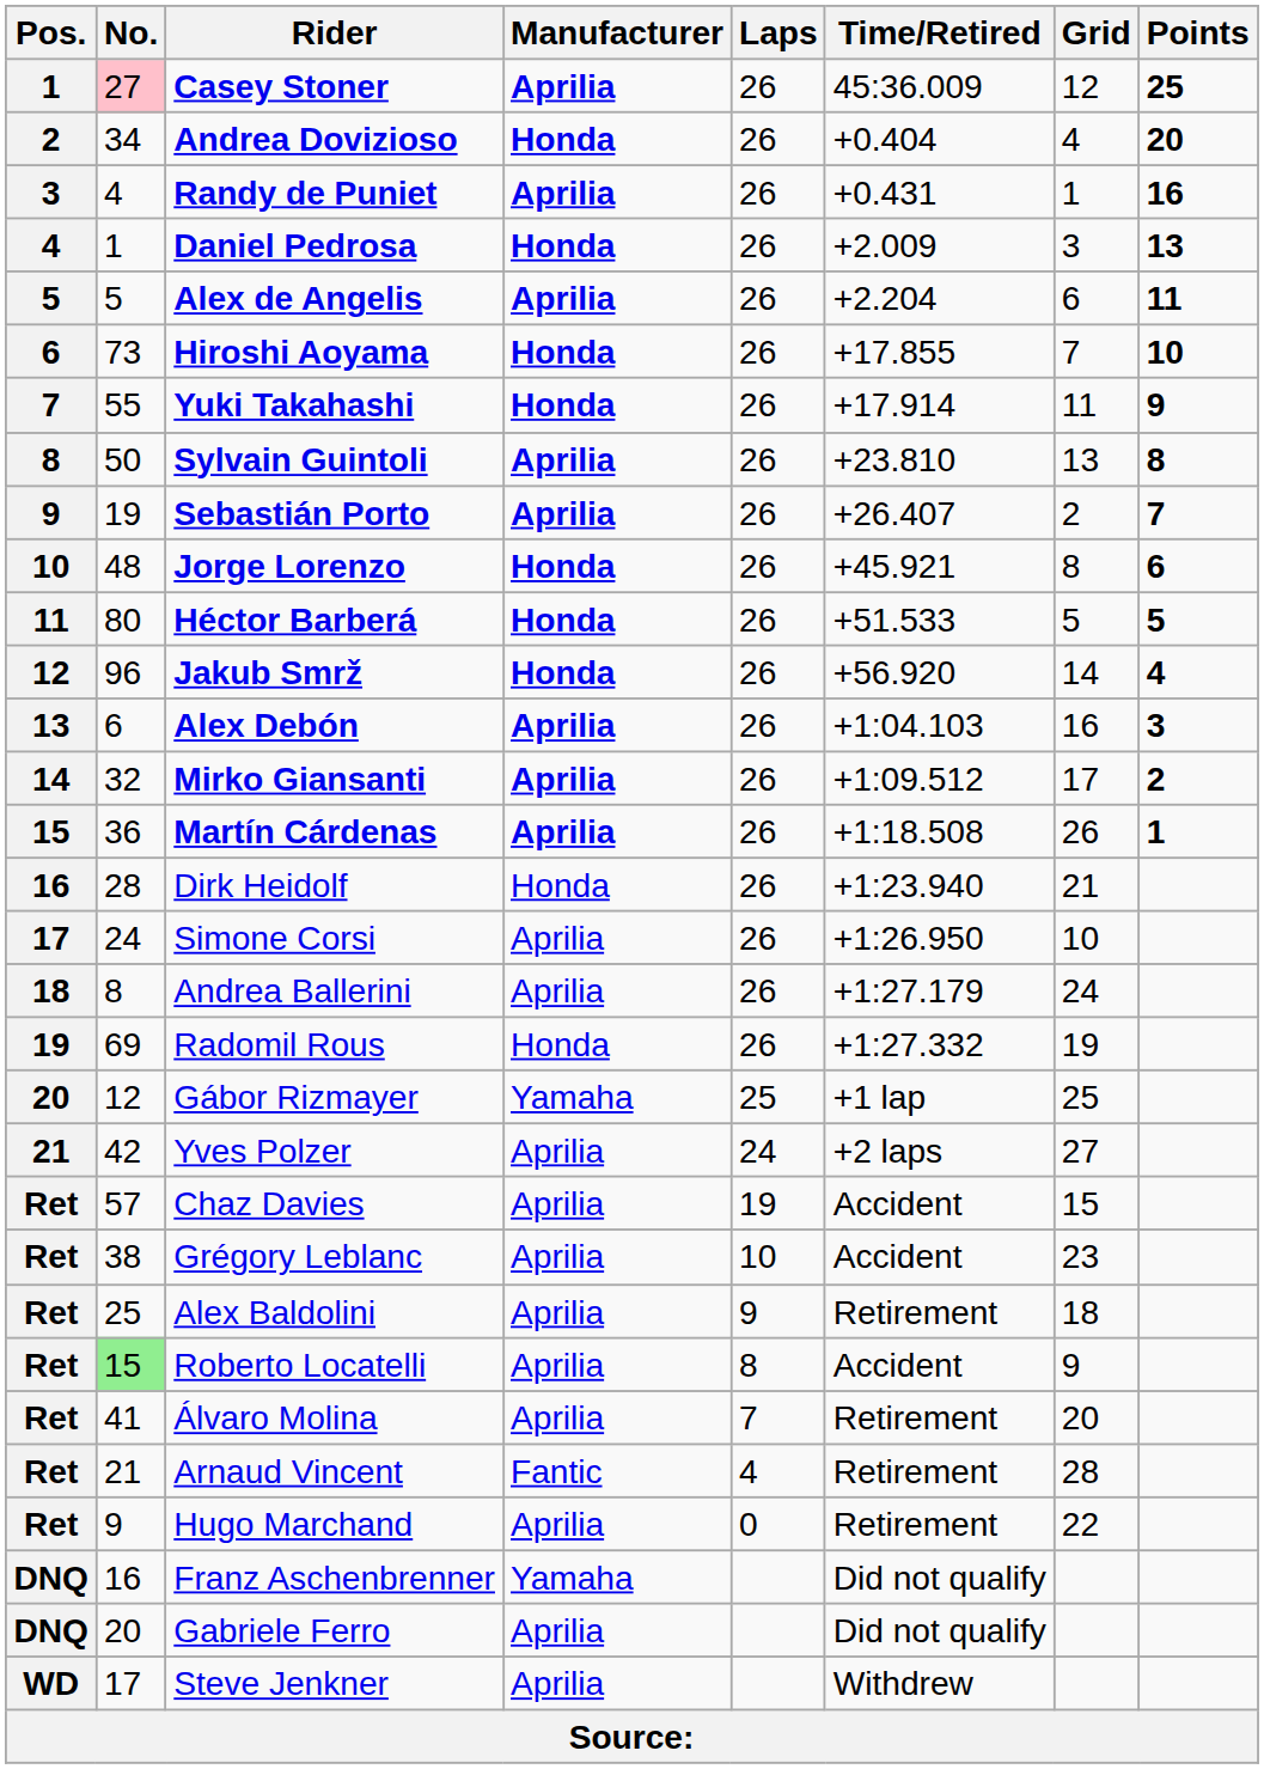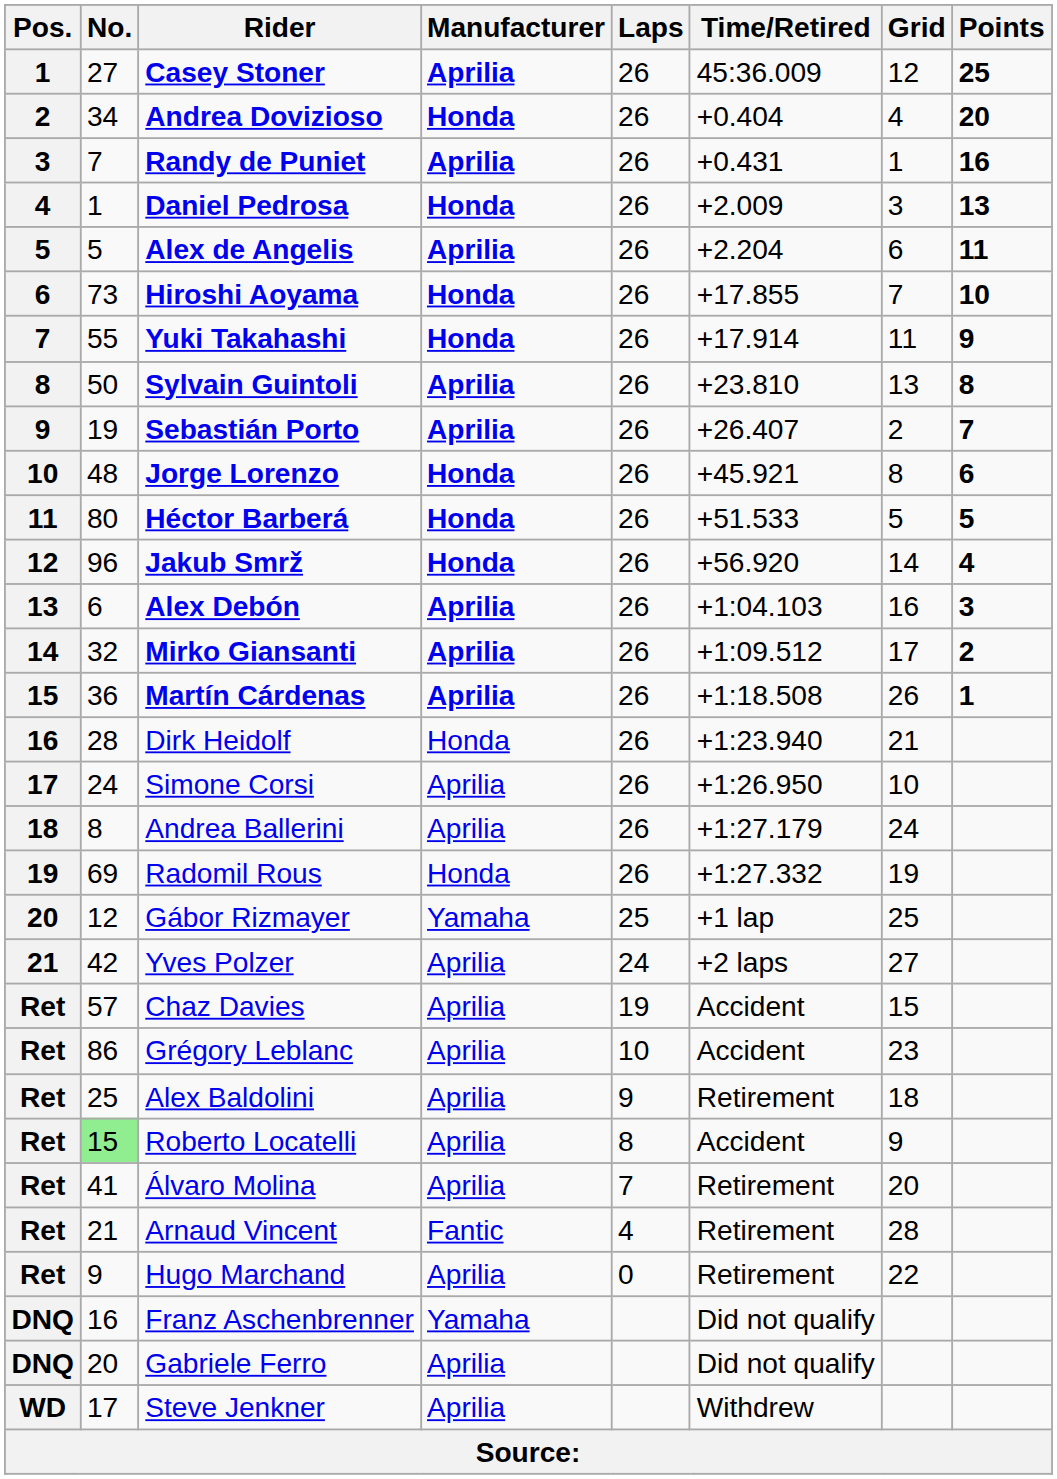 <table class="wikitable" style="font-size: 95%;">
 <tr>
 <th>Pos.</th>
 <th>No.</th>
 <th>Rider</th>
 <th>Manufacturer</th>
 <th>Laps</th>
 <th>Time/Retired</th>
 <th>Grid</th>
 <th>Points</th>
 </tr>
 <tr>
 <th>1</th>
-<td style="background: pink;">27</td>
+<td>27</td>
 <td> <strong><a href='#'>Casey Stoner</a></strong></td>
 <td><strong><a href='#'>Aprilia</a></strong></td>
 <td>26</td>
 <td>45:36.009</td>
 <td>12</td>
 <td><strong>25</strong></td>
 </tr>
 <tr>
 <th>2</th>
 <td>34</td>
 <td> <strong><a href='#'>Andrea Dovizioso</a></strong></td>
 <td><strong><a href='#'>Honda</a></strong></td>
 <td>26</td>
 <td>+0.404</td>
 <td>4</td>
 <td><strong>20</strong></td>
 </tr>
 <tr>
 <th>3</th>
-<td>4</td>
+<td>7</td>
 <td> <strong><a href='#'>Randy de Puniet</a></strong></td>
 <td><strong><a href='#'>Aprilia</a></strong></td>
 <td>26</td>
 <td>+0.431</td>
 <td>1</td>
 <td><strong>16</strong></td>
 </tr>
 <tr>
 <th>4</th>
 <td>1</td>
 <td> <strong><a href='#'>Daniel Pedrosa</a></strong></td>
 <td><strong><a href='#'>Honda</a></strong></td>
 <td>26</td>
 <td>+2.009</td>
 <td>3</td>
 <td><strong>13</strong></td>
 </tr>
 <tr>
 <th>5</th>
 <td>5</td>
 <td> <strong><a href='#'>Alex de Angelis</a></strong></td>
 <td><strong><a href='#'>Aprilia</a></strong></td>
 <td>26</td>
 <td>+2.204</td>
 <td>6</td>
 <td><strong>11</strong></td>
 </tr>
 <tr>
 <th>6</th>
 <td>73</td>
 <td> <strong><a href='#'>Hiroshi Aoyama</a></strong></td>
 <td><strong><a href='#'>Honda</a></strong></td>
 <td>26</td>
 <td>+17.855</td>
 <td>7</td>
 <td><strong>10</strong></td>
 </tr>
 <tr>
 <th>7</th>
 <td>55</td>
 <td> <strong><a href='#'>Yuki Takahashi</a></strong></td>
 <td><strong><a href='#'>Honda</a></strong></td>
 <td>26</td>
 <td>+17.914</td>
 <td>11</td>
 <td><strong>9</strong></td>
 </tr>
 <tr>
 <th>8</th>
 <td>50</td>
 <td> <strong><a href='#'>Sylvain Guintoli</a></strong></td>
 <td><strong><a href='#'>Aprilia</a></strong></td>
 <td>26</td>
 <td>+23.810</td>
 <td>13</td>
 <td><strong>8</strong></td>
 </tr>
 <tr>
 <th>9</th>
 <td>19</td>
 <td> <strong><a href='#'>Sebastián Porto</a></strong></td>
 <td><strong><a href='#'>Aprilia</a></strong></td>
 <td>26</td>
 <td>+26.407</td>
 <td>2</td>
 <td><strong>7</strong></td>
 </tr>
 <tr>
 <th>10</th>
 <td>48</td>
 <td> <strong><a href='#'>Jorge Lorenzo</a></strong></td>
 <td><strong><a href='#'>Honda</a></strong></td>
 <td>26</td>
 <td>+45.921</td>
 <td>8</td>
 <td><strong>6</strong></td>
 </tr>
 <tr>
 <th>11</th>
 <td>80</td>
 <td> <strong><a href='#'>Héctor Barberá</a></strong></td>
 <td><strong><a href='#'>Honda</a></strong></td>
 <td>26</td>
 <td>+51.533</td>
 <td>5</td>
 <td><strong>5</strong></td>
 </tr>
 <tr>
 <th>12</th>
 <td>96</td>
 <td> <strong><a href='#'>Jakub Smrž</a></strong></td>
 <td><strong><a href='#'>Honda</a></strong></td>
 <td>26</td>
 <td>+56.920</td>
 <td>14</td>
 <td><strong>4</strong></td>
 </tr>
 <tr>
 <th>13</th>
 <td>6</td>
 <td> <strong><a href='#'>Alex Debón</a></strong></td>
 <td><strong><a href='#'>Aprilia</a></strong></td>
 <td>26</td>
 <td>+1:04.103</td>
 <td>16</td>
 <td><strong>3</strong></td>
 </tr>
 <tr>
 <th>14</th>
 <td>32</td>
 <td> <strong><a href='#'>Mirko Giansanti</a></strong></td>
 <td><strong><a href='#'>Aprilia</a></strong></td>
 <td>26</td>
 <td>+1:09.512</td>
 <td>17</td>
 <td><strong>2</strong></td>
 </tr>
 <tr>
 <th>15</th>
 <td>36</td>
 <td> <strong><a href='#'>Martín Cárdenas</a></strong></td>
 <td><strong><a href='#'>Aprilia</a></strong></td>
 <td>26</td>
 <td>+1:18.508</td>
 <td>26</td>
 <td><strong>1</strong></td>
 </tr>
 <tr>
 <th>16</th>
 <td>28</td>
 <td> <a href='#'>Dirk Heidolf</a></td>
 <td><a href='#'>Honda</a></td>
 <td>26</td>
 <td>+1:23.940</td>
 <td>21</td>
 <td></td>
 </tr>
 <tr>
 <th>17</th>
 <td>24</td>
 <td> <a href='#'>Simone Corsi</a></td>
 <td><a href='#'>Aprilia</a></td>
 <td>26</td>
 <td>+1:26.950</td>
 <td>10</td>
 <td></td>
 </tr>
 <tr>
 <th>18</th>
 <td>8</td>
 <td> <a href='#'>Andrea Ballerini</a></td>
 <td><a href='#'>Aprilia</a></td>
 <td>26</td>
 <td>+1:27.179</td>
 <td>24</td>
 <td></td>
 </tr>
 <tr>
 <th>19</th>
 <td>69</td>
 <td> <a href='#'>Radomil Rous</a></td>
 <td><a href='#'>Honda</a></td>
 <td>26</td>
 <td>+1:27.332</td>
 <td>19</td>
 <td></td>
 </tr>
 <tr>
 <th>20</th>
 <td>12</td>
 <td> <a href='#'>Gábor Rizmayer</a></td>
 <td><a href='#'>Yamaha</a></td>
 <td>25</td>
 <td>+1 lap</td>
 <td>25</td>
 <td></td>
 </tr>
 <tr>
 <th>21</th>
 <td>42</td>
 <td> <a href='#'>Yves Polzer</a></td>
 <td><a href='#'>Aprilia</a></td>
 <td>24</td>
 <td>+2 laps</td>
 <td>27</td>
 <td></td>
 </tr>
 <tr>
 <th>Ret</th>
 <td>57</td>
 <td> <a href='#'>Chaz Davies</a></td>
 <td><a href='#'>Aprilia</a></td>
 <td>19</td>
 <td>Accident</td>
 <td>15</td>
 <td></td>
 </tr>
 <tr>
 <th>Ret</th>
-<td>38</td>
+<td>86</td>
 <td> <a href='#'>Grégory Leblanc</a></td>
 <td><a href='#'>Aprilia</a></td>
 <td>10</td>
 <td>Accident</td>
 <td>23</td>
 <td></td>
 </tr>
 <tr>
 <th>Ret</th>
 <td>25</td>
 <td> <a href='#'>Alex Baldolini</a></td>
 <td><a href='#'>Aprilia</a></td>
 <td>9</td>
 <td>Retirement</td>
 <td>18</td>
 <td></td>
 </tr>
 <tr>
 <th>Ret</th>
 <td style="background: lightgreen;">15</td>
 <td> <a href='#'>Roberto Locatelli</a></td>
 <td><a href='#'>Aprilia</a></td>
 <td>8</td>
 <td>Accident</td>
 <td>9</td>
 <td></td>
 </tr>
 <tr>
 <th>Ret</th>
 <td>41</td>
 <td> <a href='#'>Álvaro Molina</a></td>
 <td><a href='#'>Aprilia</a></td>
 <td>7</td>
 <td>Retirement</td>
 <td>20</td>
 <td></td>
 </tr>
 <tr>
 <th>Ret</th>
 <td>21</td>
 <td> <a href='#'>Arnaud Vincent</a></td>
 <td><a href='#'>Fantic</a></td>
 <td>4</td>
 <td>Retirement</td>
 <td>28</td>
 <td></td>
 </tr>
 <tr>
 <th>Ret</th>
 <td>9</td>
 <td> <a href='#'>Hugo Marchand</a></td>
 <td><a href='#'>Aprilia</a></td>
 <td>0</td>
 <td>Retirement</td>
 <td>22</td>
 <td></td>
 </tr>
 <tr>
 <th>DNQ</th>
 <td>16</td>
 <td> <a href='#'>Franz Aschenbrenner</a></td>
 <td><a href='#'>Yamaha</a></td>
 <td></td>
 <td>Did not qualify</td>
 <td></td>
 <td></td>
 </tr>
 <tr>
 <th>DNQ</th>
 <td>20</td>
 <td> <a href='#'>Gabriele Ferro</a></td>
 <td><a href='#'>Aprilia</a></td>
 <td></td>
 <td>Did not qualify</td>
 <td></td>
 <td></td>
 </tr>
 <tr>
 <th>WD</th>
 <td>17</td>
 <td> <a href='#'>Steve Jenkner</a></td>
 <td><a href='#'>Aprilia</a></td>
 <td></td>
 <td>Withdrew</td>
 <td></td>
 <td></td>
 </tr>
 <tr>
 <th colspan=8>Source:</th>
 </tr>
 </table>
